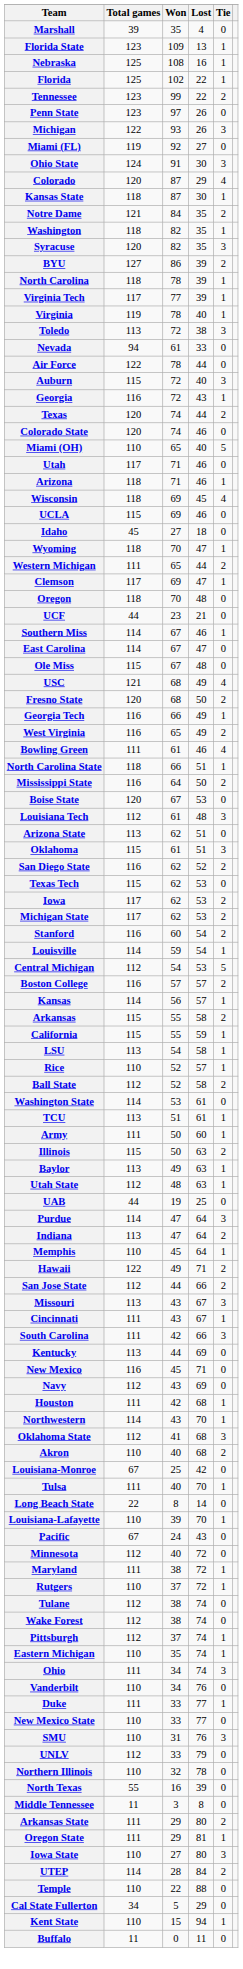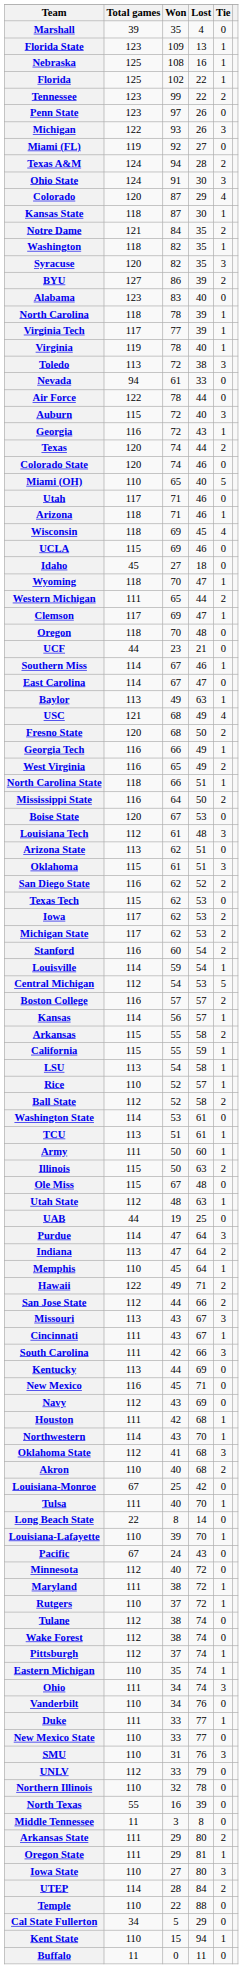 <table class="wikitable sortable plainrowheaders static-row-numbers" style="text-align: center;">
 <tr>
 </tr>
 <tr>
 <th scope="col">Team</th>
 <th scope="col">Total games</th>
 <th scope="col">Won</th>
 <th scope="col">Lost</th>
 <th scope="col">Tie</th>
 <th scope="col"></th>
 </tr>
 <tr>
 <th scope="row"><a href='#'>Marshall</a></th>
 <td>39</td>
 <td>35</td>
 <td>4</td>
 <td>0</td>
 <td></td>
 </tr>
 <tr>
 <th scope="row"><a href='#'>Florida State</a></th>
 <td>123</td>
 <td>109</td>
 <td>13</td>
 <td>1</td>
 <td></td>
 </tr>
 <tr>
 <th scope="row"><a href='#'>Nebraska</a></th>
 <td>125</td>
 <td>108</td>
 <td>16</td>
 <td>1</td>
 <td></td>
 </tr>
 <tr>
 <th scope="row"><a href='#'>Florida</a></th>
 <td>125</td>
 <td>102</td>
 <td>22</td>
 <td>1</td>
 <td></td>
 </tr>
 <tr>
 <th scope="row"><a href='#'>Tennessee</a></th>
 <td>123</td>
 <td>99</td>
 <td>22</td>
 <td>2</td>
 <td></td>
 </tr>
 <tr>
 <th scope="row"><a href='#'>Penn State</a></th>
 <td>123</td>
 <td>97</td>
 <td>26</td>
 <td>0</td>
 <td></td>
 </tr>
 <tr>
 <th scope="row"><a href='#'>Michigan</a></th>
 <td>122</td>
 <td>93</td>
 <td>26</td>
 <td>3</td>
 <td></td>
 </tr>
 <tr>
 <th scope="row"><a href='#'>Miami (FL)</a></th>
 <td>119</td>
 <td>92</td>
 <td>27</td>
 <td>0</td>
 <td></td>
 </tr>
 <tr>
+<th scope="row"><a href='#'>Texas A&M</a></th>
+<td>124</td>
+<td>94</td>
+<td>28</td>
+<td>2</td>
+<td></td>
+</tr>
+<tr>
 <th scope="row"><a href='#'>Ohio State</a></th>
 <td>124</td>
 <td>91</td>
 <td>30</td>
 <td>3</td>
 <td></td>
 </tr>
 <tr>
 <th scope="row"><a href='#'>Colorado</a></th>
 <td>120</td>
 <td>87</td>
 <td>29</td>
 <td>4</td>
 <td></td>
 </tr>
 <tr>
 <th scope="row"><a href='#'>Kansas State</a></th>
 <td>118</td>
 <td>87</td>
 <td>30</td>
 <td>1</td>
 <td></td>
 </tr>
 <tr>
 <th scope="row"><a href='#'>Notre Dame</a></th>
 <td>121</td>
 <td>84</td>
 <td>35</td>
 <td>2</td>
 <td></td>
 </tr>
 <tr>
 <th scope="row"><a href='#'>Washington</a></th>
 <td>118</td>
 <td>82</td>
 <td>35</td>
 <td>1</td>
 <td></td>
 </tr>
 <tr>
 <th scope="row"><a href='#'>Syracuse</a></th>
 <td>120</td>
 <td>82</td>
 <td>35</td>
 <td>3</td>
 <td></td>
 </tr>
 <tr>
 <th scope="row"><a href='#'>BYU</a></th>
 <td>127</td>
 <td>86</td>
 <td>39</td>
 <td>2</td>
+<td></td>
+</tr>
+<tr>
+<th scope="row"><a href='#'>Alabama</a></th>
+<td>123</td>
+<td>83</td>
+<td>40</td>
+<td>0</td>
 <td></td>
 </tr>
 <tr>
 <th scope="row"><a href='#'>North Carolina</a></th>
 <td>118</td>
 <td>78</td>
 <td>39</td>
 <td>1</td>
 <td></td>
 </tr>
 <tr>
 <th scope="row"><a href='#'>Virginia Tech</a></th>
 <td>117</td>
 <td>77</td>
 <td>39</td>
 <td>1</td>
 <td></td>
 </tr>
 <tr>
 <th scope="row"><a href='#'>Virginia</a></th>
 <td>119</td>
 <td>78</td>
 <td>40</td>
 <td>1</td>
 <td></td>
 </tr>
 <tr>
 <th scope="row"><a href='#'>Toledo</a></th>
 <td>113</td>
 <td>72</td>
 <td>38</td>
 <td>3</td>
 <td></td>
 </tr>
 <tr>
 <th scope="row"><a href='#'>Nevada</a></th>
 <td>94</td>
 <td>61</td>
 <td>33</td>
 <td>0</td>
 <td></td>
 </tr>
 <tr>
 <th scope="row"><a href='#'>Air Force</a></th>
 <td>122</td>
 <td>78</td>
 <td>44</td>
 <td>0</td>
 <td></td>
 </tr>
 <tr>
 <th scope="row"><a href='#'>Auburn</a></th>
 <td>115</td>
 <td>72</td>
 <td>40</td>
 <td>3</td>
 <td></td>
 </tr>
 <tr>
 <th scope="row"><a href='#'>Georgia</a></th>
 <td>116</td>
 <td>72</td>
 <td>43</td>
 <td>1</td>
 <td></td>
 </tr>
 <tr>
 <th scope="row"><a href='#'>Texas</a></th>
 <td>120</td>
 <td>74</td>
 <td>44</td>
 <td>2</td>
 <td></td>
 </tr>
 <tr>
 <th scope="row"><a href='#'>Colorado State</a></th>
 <td>120</td>
 <td>74</td>
 <td>46</td>
 <td>0</td>
 <td></td>
 </tr>
 <tr>
 <th scope="row"><a href='#'>Miami (OH)</a></th>
 <td>110</td>
 <td>65</td>
 <td>40</td>
 <td>5</td>
 <td></td>
 </tr>
 <tr>
 <th scope="row"><a href='#'>Utah</a></th>
 <td>117</td>
 <td>71</td>
 <td>46</td>
 <td>0</td>
 <td></td>
 </tr>
 <tr>
 <th scope="row"><a href='#'>Arizona</a></th>
 <td>118</td>
 <td>71</td>
 <td>46</td>
 <td>1</td>
 <td></td>
 </tr>
 <tr>
 <th scope="row"><a href='#'>Wisconsin</a></th>
 <td>118</td>
 <td>69</td>
 <td>45</td>
 <td>4</td>
 <td></td>
 </tr>
 <tr>
 <th scope="row"><a href='#'>UCLA</a></th>
 <td>115</td>
 <td>69</td>
 <td>46</td>
 <td>0</td>
 <td></td>
 </tr>
 <tr>
 <th scope="row"><a href='#'>Idaho</a></th>
 <td>45</td>
 <td>27</td>
 <td>18</td>
 <td>0</td>
 <td></td>
 </tr>
 <tr>
 <th scope="row"><a href='#'>Wyoming</a></th>
 <td>118</td>
 <td>70</td>
 <td>47</td>
 <td>1</td>
 <td></td>
 </tr>
 <tr>
 <th scope="row"><a href='#'>Western Michigan</a></th>
 <td>111</td>
 <td>65</td>
 <td>44</td>
 <td>2</td>
 <td></td>
 </tr>
 <tr>
 <th scope="row"><a href='#'>Clemson</a></th>
 <td>117</td>
 <td>69</td>
 <td>47</td>
 <td>1</td>
 <td></td>
 </tr>
 <tr>
 <th scope="row"><a href='#'>Oregon</a></th>
 <td>118</td>
 <td>70</td>
 <td>48</td>
 <td>0</td>
 <td></td>
 </tr>
 <tr>
 <th scope="row"><a href='#'>UCF</a></th>
 <td>44</td>
 <td>23</td>
 <td>21</td>
 <td>0</td>
 <td></td>
 </tr>
 <tr>
 <th scope="row"><a href='#'>Southern Miss</a></th>
 <td>114</td>
 <td>67</td>
 <td>46</td>
 <td>1</td>
 <td></td>
 </tr>
 <tr>
 <th scope="row"><a href='#'>East Carolina</a></th>
 <td>114</td>
 <td>67</td>
 <td>47</td>
 <td>0</td>
 <td></td>
 </tr>
 <tr>
-<th scope="row"><a href='#'>Ole Miss</a></th>
-<td>115</td>
-<td>67</td>
-<td>48</td>
-<td>0</td>
+<th scope="row"><a href='#'>Baylor</a></th>
+<td>113</td>
+<td>49</td>
+<td>63</td>
+<td>1</td>
 <td></td>
 </tr>
 <tr>
 <th scope="row"><a href='#'>USC</a></th>
 <td>121</td>
 <td>68</td>
 <td>49</td>
 <td>4</td>
 <td></td>
 </tr>
 <tr>
 <th scope="row"><a href='#'>Fresno State</a></th>
 <td>120</td>
 <td>68</td>
 <td>50</td>
 <td>2</td>
 <td></td>
 </tr>
 <tr>
 <th scope="row"><a href='#'>Georgia Tech</a></th>
 <td>116</td>
 <td>66</td>
 <td>49</td>
 <td>1</td>
 <td></td>
 </tr>
 <tr>
 <th scope="row"><a href='#'>West Virginia</a></th>
 <td>116</td>
 <td>65</td>
 <td>49</td>
 <td>2</td>
-<td></td>
-</tr>
-<tr>
-<th scope="row"><a href='#'>Bowling Green</a></th>
-<td>111</td>
-<td>61</td>
-<td>46</td>
-<td>4</td>
 <td></td>
 </tr>
 <tr>
 <th scope="row"><a href='#'>North Carolina State</a></th>
 <td>118</td>
 <td>66</td>
 <td>51</td>
 <td>1</td>
 <td></td>
 </tr>
 <tr>
 <th scope="row"><a href='#'>Mississippi State</a></th>
 <td>116</td>
 <td>64</td>
 <td>50</td>
 <td>2</td>
 <td></td>
 </tr>
 <tr>
 <th scope="row"><a href='#'>Boise State</a></th>
 <td>120</td>
 <td>67</td>
 <td>53</td>
 <td>0</td>
 <td></td>
 </tr>
 <tr>
 <th scope="row"><a href='#'>Louisiana Tech</a></th>
 <td>112</td>
 <td>61</td>
 <td>48</td>
 <td>3</td>
 <td></td>
 </tr>
 <tr>
 <th scope="row"><a href='#'>Arizona State</a></th>
 <td>113</td>
 <td>62</td>
 <td>51</td>
 <td>0</td>
 <td></td>
 </tr>
 <tr>
 <th scope="row"><a href='#'>Oklahoma</a></th>
 <td>115</td>
 <td>61</td>
 <td>51</td>
 <td>3</td>
 <td></td>
 </tr>
 <tr>
 <th scope="row"><a href='#'>San Diego State</a></th>
 <td>116</td>
 <td>62</td>
 <td>52</td>
 <td>2</td>
 <td></td>
 </tr>
 <tr>
 <th scope="row"><a href='#'>Texas Tech</a></th>
 <td>115</td>
 <td>62</td>
 <td>53</td>
 <td>0</td>
 <td></td>
 </tr>
 <tr>
 <th scope="row"><a href='#'>Iowa</a></th>
 <td>117</td>
 <td>62</td>
 <td>53</td>
 <td>2</td>
 <td></td>
 </tr>
 <tr>
 <th scope="row"><a href='#'>Michigan State</a></th>
 <td>117</td>
 <td>62</td>
 <td>53</td>
 <td>2</td>
 <td></td>
 </tr>
 <tr>
 <th scope="row"><a href='#'>Stanford</a></th>
 <td>116</td>
 <td>60</td>
 <td>54</td>
 <td>2</td>
 <td></td>
 </tr>
 <tr>
 <th scope="row"><a href='#'>Louisville</a></th>
 <td>114</td>
 <td>59</td>
 <td>54</td>
 <td>1</td>
 <td></td>
 </tr>
 <tr>
 <th scope="row"><a href='#'>Central Michigan</a></th>
 <td>112</td>
 <td>54</td>
 <td>53</td>
 <td>5</td>
 <td></td>
 </tr>
 <tr>
 <th scope="row"><a href='#'>Boston College</a></th>
 <td>116</td>
 <td>57</td>
 <td>57</td>
 <td>2</td>
 <td></td>
 </tr>
 <tr>
 <th scope="row"><a href='#'>Kansas</a></th>
 <td>114</td>
 <td>56</td>
 <td>57</td>
 <td>1</td>
 <td></td>
 </tr>
 <tr>
 <th scope="row"><a href='#'>Arkansas</a></th>
 <td>115</td>
 <td>55</td>
 <td>58</td>
 <td>2</td>
 <td></td>
 </tr>
 <tr>
 <th scope="row"><a href='#'>California</a></th>
 <td>115</td>
 <td>55</td>
 <td>59</td>
 <td>1</td>
 <td></td>
 </tr>
 <tr>
 <th scope="row"><a href='#'>LSU</a></th>
 <td>113</td>
 <td>54</td>
 <td>58</td>
 <td>1</td>
 <td></td>
 </tr>
 <tr>
 <th scope="row"><a href='#'>Rice</a></th>
 <td>110</td>
 <td>52</td>
 <td>57</td>
 <td>1</td>
 <td></td>
 </tr>
 <tr>
 <th scope="row"><a href='#'>Ball State</a></th>
 <td>112</td>
 <td>52</td>
 <td>58</td>
 <td>2</td>
 <td></td>
 </tr>
 <tr>
 <th scope="row"><a href='#'>Washington State</a></th>
 <td>114</td>
 <td>53</td>
 <td>61</td>
 <td>0</td>
 <td></td>
 </tr>
 <tr>
 <th scope="row"><a href='#'>TCU</a></th>
 <td>113</td>
 <td>51</td>
 <td>61</td>
 <td>1</td>
 <td></td>
 </tr>
 <tr>
 <th scope="row"><a href='#'>Army</a></th>
 <td>111</td>
 <td>50</td>
 <td>60</td>
 <td>1</td>
 <td></td>
 </tr>
 <tr>
 <th scope="row"><a href='#'>Illinois</a></th>
 <td>115</td>
 <td>50</td>
 <td>63</td>
 <td>2</td>
 <td></td>
 </tr>
 <tr>
-<th scope="row"><a href='#'>Baylor</a></th>
-<td>113</td>
-<td>49</td>
-<td>63</td>
-<td>1</td>
+<th scope="row"><a href='#'>Ole Miss</a></th>
+<td>115</td>
+<td>67</td>
+<td>48</td>
+<td>0</td>
 <td></td>
 </tr>
 <tr>
 <th scope="row"><a href='#'>Utah State</a></th>
 <td>112</td>
 <td>48</td>
 <td>63</td>
 <td>1</td>
 <td></td>
 </tr>
 <tr>
 <th scope="row"><a href='#'>UAB</a></th>
 <td>44</td>
 <td>19</td>
 <td>25</td>
 <td>0</td>
 <td></td>
 </tr>
 <tr>
 <th scope="row"><a href='#'>Purdue</a></th>
 <td>114</td>
 <td>47</td>
 <td>64</td>
 <td>3</td>
 <td></td>
 </tr>
 <tr>
 <th scope="row"><a href='#'>Indiana</a></th>
 <td>113</td>
 <td>47</td>
 <td>64</td>
 <td>2</td>
 <td></td>
 </tr>
 <tr>
 <th scope="row"><a href='#'>Memphis</a></th>
 <td>110</td>
 <td>45</td>
 <td>64</td>
 <td>1</td>
 <td></td>
 </tr>
 <tr>
 <th scope="row"><a href='#'>Hawaii</a></th>
 <td>122</td>
 <td>49</td>
 <td>71</td>
 <td>2</td>
 <td></td>
 </tr>
 <tr>
 <th scope="row"><a href='#'>San Jose State</a></th>
 <td>112</td>
 <td>44</td>
 <td>66</td>
 <td>2</td>
 <td></td>
 </tr>
 <tr>
 <th scope="row"><a href='#'>Missouri</a></th>
 <td>113</td>
 <td>43</td>
 <td>67</td>
 <td>3</td>
 <td></td>
 </tr>
 <tr>
 <th scope="row"><a href='#'>Cincinnati</a></th>
 <td>111</td>
 <td>43</td>
 <td>67</td>
 <td>1</td>
 <td></td>
 </tr>
 <tr>
 <th scope="row"><a href='#'>South Carolina</a></th>
 <td>111</td>
 <td>42</td>
 <td>66</td>
 <td>3</td>
 <td></td>
 </tr>
 <tr>
 <th scope="row"><a href='#'>Kentucky</a></th>
 <td>113</td>
 <td>44</td>
 <td>69</td>
 <td>0</td>
 <td></td>
 </tr>
 <tr>
 <th scope="row"><a href='#'>New Mexico</a></th>
 <td>116</td>
 <td>45</td>
 <td>71</td>
 <td>0</td>
 <td></td>
 </tr>
 <tr>
 <th scope="row"><a href='#'>Navy</a></th>
 <td>112</td>
 <td>43</td>
 <td>69</td>
 <td>0</td>
 <td></td>
 </tr>
 <tr>
 <th scope="row"><a href='#'>Houston</a></th>
 <td>111</td>
 <td>42</td>
 <td>68</td>
 <td>1</td>
 <td></td>
 </tr>
 <tr>
 <th scope="row"><a href='#'>Northwestern</a></th>
 <td>114</td>
 <td>43</td>
 <td>70</td>
 <td>1</td>
 <td></td>
 </tr>
 <tr>
 <th scope="row"><a href='#'>Oklahoma State</a></th>
 <td>112</td>
 <td>41</td>
 <td>68</td>
 <td>3</td>
 <td></td>
 </tr>
 <tr>
 <th scope="row"><a href='#'>Akron</a></th>
 <td>110</td>
 <td>40</td>
 <td>68</td>
 <td>2</td>
 <td></td>
 </tr>
 <tr>
 <th scope="row"><a href='#'>Louisiana-Monroe</a></th>
 <td>67</td>
 <td>25</td>
 <td>42</td>
 <td>0</td>
 <td></td>
 </tr>
 <tr>
 <th scope="row"><a href='#'>Tulsa</a></th>
 <td>111</td>
 <td>40</td>
 <td>70</td>
 <td>1</td>
 <td></td>
 </tr>
 <tr>
 <th scope="row"><a href='#'>Long Beach State</a></th>
 <td>22</td>
 <td>8</td>
 <td>14</td>
 <td>0</td>
 <td></td>
 </tr>
 <tr>
 <th scope="row"><a href='#'>Louisiana-Lafayette</a></th>
 <td>110</td>
 <td>39</td>
 <td>70</td>
 <td>1</td>
 <td></td>
 </tr>
 <tr>
 <th scope="row"><a href='#'>Pacific</a></th>
 <td>67</td>
 <td>24</td>
 <td>43</td>
 <td>0</td>
 <td></td>
 </tr>
 <tr>
 <th scope="row"><a href='#'>Minnesota</a></th>
 <td>112</td>
 <td>40</td>
 <td>72</td>
 <td>0</td>
 <td></td>
 </tr>
 <tr>
 <th scope="row"><a href='#'>Maryland</a></th>
 <td>111</td>
 <td>38</td>
 <td>72</td>
 <td>1</td>
 <td></td>
 </tr>
 <tr>
 <th scope="row"><a href='#'>Rutgers</a></th>
 <td>110</td>
 <td>37</td>
 <td>72</td>
 <td>1</td>
 <td></td>
 </tr>
 <tr>
 <th scope="row"><a href='#'>Tulane</a></th>
 <td>112</td>
 <td>38</td>
 <td>74</td>
 <td>0</td>
 <td></td>
 </tr>
 <tr>
 <th scope="row"><a href='#'>Wake Forest</a></th>
 <td>112</td>
 <td>38</td>
 <td>74</td>
 <td>0</td>
 <td></td>
 </tr>
 <tr>
 <th scope="row"><a href='#'>Pittsburgh</a></th>
 <td>112</td>
 <td>37</td>
 <td>74</td>
 <td>1</td>
 <td></td>
 </tr>
 <tr>
 <th scope="row"><a href='#'>Eastern Michigan</a></th>
 <td>110</td>
 <td>35</td>
 <td>74</td>
 <td>1</td>
 <td></td>
 </tr>
 <tr>
 <th scope="row"><a href='#'>Ohio</a></th>
 <td>111</td>
 <td>34</td>
 <td>74</td>
 <td>3</td>
 <td></td>
 </tr>
 <tr>
 <th scope="row"><a href='#'>Vanderbilt</a></th>
 <td>110</td>
 <td>34</td>
 <td>76</td>
 <td>0</td>
 <td></td>
 </tr>
 <tr>
 <th scope="row"><a href='#'>Duke</a></th>
 <td>111</td>
 <td>33</td>
 <td>77</td>
 <td>1</td>
 <td></td>
 </tr>
 <tr>
 <th scope="row"><a href='#'>New Mexico State</a></th>
 <td>110</td>
 <td>33</td>
 <td>77</td>
 <td>0</td>
 <td></td>
 </tr>
 <tr>
 <th scope="row"><a href='#'>SMU</a></th>
 <td>110</td>
 <td>31</td>
 <td>76</td>
 <td>3</td>
 <td></td>
 </tr>
 <tr>
 <th scope="row"><a href='#'>UNLV</a></th>
 <td>112</td>
 <td>33</td>
 <td>79</td>
 <td>0</td>
 <td></td>
 </tr>
 <tr>
 <th scope="row"><a href='#'>Northern Illinois</a></th>
 <td>110</td>
 <td>32</td>
 <td>78</td>
 <td>0</td>
 <td></td>
 </tr>
 <tr>
 <th scope="row"><a href='#'>North Texas</a></th>
 <td>55</td>
 <td>16</td>
 <td>39</td>
 <td>0</td>
 <td></td>
 </tr>
 <tr>
 <th scope="row"><a href='#'>Middle Tennessee</a></th>
 <td>11</td>
 <td>3</td>
 <td>8</td>
 <td>0</td>
 <td></td>
 </tr>
 <tr>
 <th scope="row"><a href='#'>Arkansas State</a></th>
 <td>111</td>
 <td>29</td>
 <td>80</td>
 <td>2</td>
 <td></td>
 </tr>
 <tr>
 <th scope="row"><a href='#'>Oregon State</a></th>
 <td>111</td>
 <td>29</td>
 <td>81</td>
 <td>1</td>
 <td></td>
 </tr>
 <tr>
 <th scope="row"><a href='#'>Iowa State</a></th>
 <td>110</td>
 <td>27</td>
 <td>80</td>
 <td>3</td>
 <td></td>
 </tr>
 <tr>
 <th scope="row"><a href='#'>UTEP</a></th>
 <td>114</td>
 <td>28</td>
 <td>84</td>
 <td>2</td>
 <td></td>
 </tr>
 <tr>
 <th scope="row"><a href='#'>Temple</a></th>
 <td>110</td>
 <td>22</td>
 <td>88</td>
 <td>0</td>
 <td></td>
 </tr>
 <tr>
 <th scope="row"><a href='#'>Cal State Fullerton</a></th>
 <td>34</td>
 <td>5</td>
 <td>29</td>
 <td>0</td>
 <td></td>
 </tr>
 <tr>
 <th scope="row"><a href='#'>Kent State</a></th>
 <td>110</td>
 <td>15</td>
 <td>94</td>
 <td>1</td>
 <td></td>
 </tr>
 <tr>
 <th scope="row"><a href='#'>Buffalo</a></th>
 <td>11</td>
 <td>0</td>
 <td>11</td>
 <td>0</td>
 <td></td>
 </tr>
 </table>
